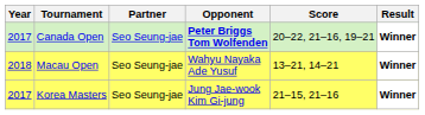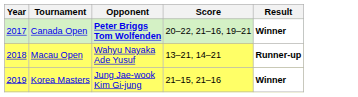 <table class="sortable wikitable" style="font-size: 90%;">
 <tr>
 <th>Year</th>
 <th>Tournament</th>
-<th>Partner</th>
 <th>Opponent</th>
 <th>Score</th>
 <th>Result</th>
 </tr>
 <tr style="background:#D4F1C5">
 <td align="center"><a href='#'>2017</a></td>
 <td align="left"><a href='#'>Canada Open</a></td>
-<td align="left"> <a href='#'>Seo Seung-jae</a></td>
 <td align="left"><strong> <a href='#'>Peter Briggs</a><br> <a href='#'>Tom Wolfenden</a></strong></td>
 <td align="left">20–22, 21–16, 19–21</td>
 <td style="text-align:left; background:white"> <strong>Winner</strong></td>
 </tr>
 <tr style="background:#FFFF67">
 <td align="center"><a href='#'>2018</a></td>
 <td align="left"><a href='#'>Macau Open</a></td>
-<td align="left"> Seo Seung-jae</td>
 <td align="left"> <a href='#'>Wahyu Nayaka</a><br> <a href='#'>Ade Yusuf</a></td>
 <td align="left">13–21, 14–21</td>
-<td style="text-align:left; background:white"> <strong>Winner</strong></td>
+<td style="text-align:left; background:white"> <strong>Runner-up</strong></td>
 </tr>
 <tr style="background:#FFFF67">
-<td align="center"><a href='#'>2017</a></td>
+<td align="center"><a href='#'>2019</a></td>
 <td align="left"><a href='#'>Korea Masters</a></td>
-<td align="left"> Seo Seung-jae</td>
 <td align="left"> <a href='#'>Jung Jae-wook</a><br> <a href='#'>Kim Gi-jung</a></td>
 <td align="left">21–15, 21–16</td>
 <td style="text-align:left; background:white"> <strong>Winner</strong></td>
 </tr>
 </table>
